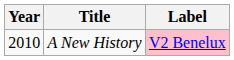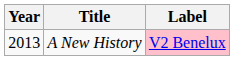 <table class="wikitable">
 <tr>
 <th>Year</th>
 <th>Title</th>
 <th>Label</th>
 </tr>
 <tr>
-<td>2010</td>
+<td>2013</td>
 <td><em>A New History</em></td>
 <td style="background: pink;"><a href='#'>V2 Benelux</a></td>
 </tr>
 </table>
